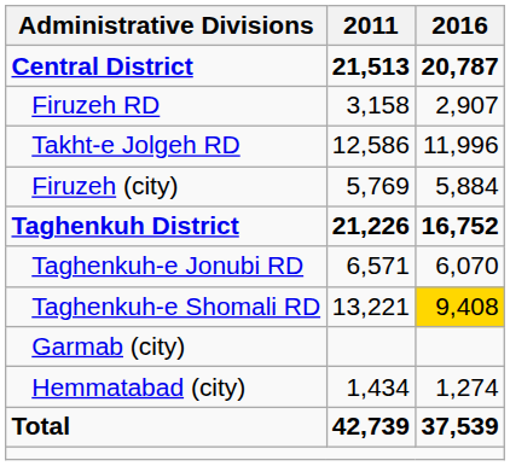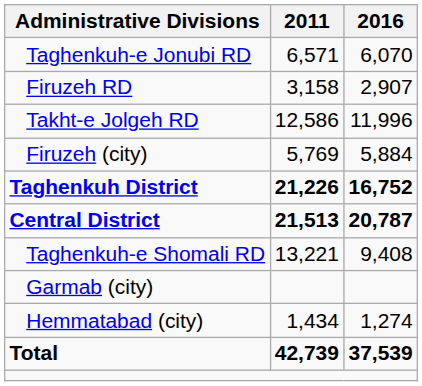 <table class="wikitable">
 <tr>
 <th>Administrative Divisions</th>
 <th>2011</th>
 <th>2016</th>
 </tr>
 <tr>
-<td><strong><a href='#'>Central District</a></strong></td>
-<td style="text-align: right;"><strong>21,513</strong></td>
-<td style="text-align: right;"><strong>20,787</strong></td>
+<td style="padding-left: 1em;"><a href='#'>Taghenkuh-e Jonubi RD</a></td>
+<td style="text-align: right;">6,571</td>
+<td style="text-align: right;">6,070</td>
 </tr>
 <tr>
 <td style="padding-left: 1em;"><a href='#'>Firuzeh RD</a></td>
 <td style="text-align: right;">3,158</td>
 <td style="text-align: right;">2,907</td>
 </tr>
 <tr>
 <td style="padding-left: 1em;"><a href='#'>Takht-e Jolgeh RD</a></td>
 <td style="text-align: right;">12,586</td>
 <td style="text-align: right;">11,996</td>
 </tr>
 <tr>
 <td style="padding-left: 1em;"><a href='#'>Firuzeh</a> (city)</td>
 <td style="text-align: right;">5,769</td>
 <td style="text-align: right;">5,884</td>
 </tr>
 <tr>
 <td><strong><a href='#'>Taghenkuh District</a></strong></td>
 <td style="text-align: right;"><strong>21,226</strong></td>
 <td style="text-align: right;"><strong>16,752</strong></td>
 </tr>
 <tr>
-<td style="padding-left: 1em;"><a href='#'>Taghenkuh-e Jonubi RD</a></td>
-<td style="text-align: right;">6,571</td>
-<td style="text-align: right;">6,070</td>
+<td><strong><a href='#'>Central District</a></strong></td>
+<td style="text-align: right;"><strong>21,513</strong></td>
+<td style="text-align: right;"><strong>20,787</strong></td>
 </tr>
 <tr>
 <td style="padding-left: 1em;"><a href='#'>Taghenkuh-e Shomali RD</a></td>
 <td style="text-align: right;">13,221</td>
-<td style="background: gold; text-align: right;">9,408</td>
+<td style="text-align: right;">9,408</td>
 </tr>
 <tr>
 <td style="padding-left: 1em;"><a href='#'>Garmab</a> (city)</td>
 <td style="text-align: right;"></td>
 <td style="text-align: right;"></td>
 </tr>
 <tr>
 <td style="padding-left: 1em;"><a href='#'>Hemmatabad</a> (city)</td>
 <td style="text-align: right;">1,434</td>
 <td style="text-align: right;">1,274</td>
 </tr>
 <tr>
 <td><strong>Total</strong></td>
 <td style="text-align: right;"><strong>42,739</strong></td>
 <td style="text-align: right;"><strong>37,539</strong></td>
 </tr>
 <tr>
 <td colspan=3></td>
 </tr>
 </table>
